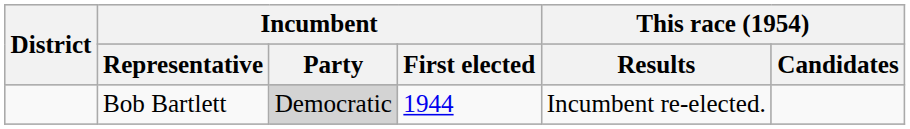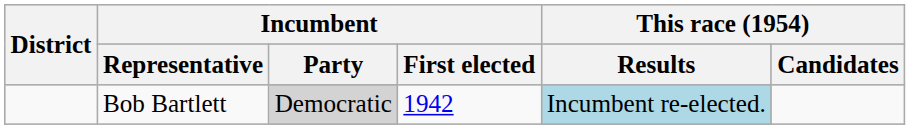 <table class=wikitable>
 <tr>
 <th rowspan=2>District</th>
 <th colspan=3>Incumbent</th>
 <th colspan=2>This race (1954)</th>
 </tr>
 <tr>
 <th>Representative</th>
 <th>Party</th>
 <th>First elected</th>
 <th>Results</th>
 <th>Candidates</th>
 </tr>
 <tr>
 <td></td>
 <td>Bob Bartlett</td>
 <td style="background: lightgrey;">Democratic</td>
-<td><a href='#'>1944</a></td>
-<td>Incumbent re-elected.</td>
+<td><a href='#'>1942</a></td>
+<td style="background: lightblue;">Incumbent re-elected.</td>
 <td nowrap></td>
 </tr>
 </table>
